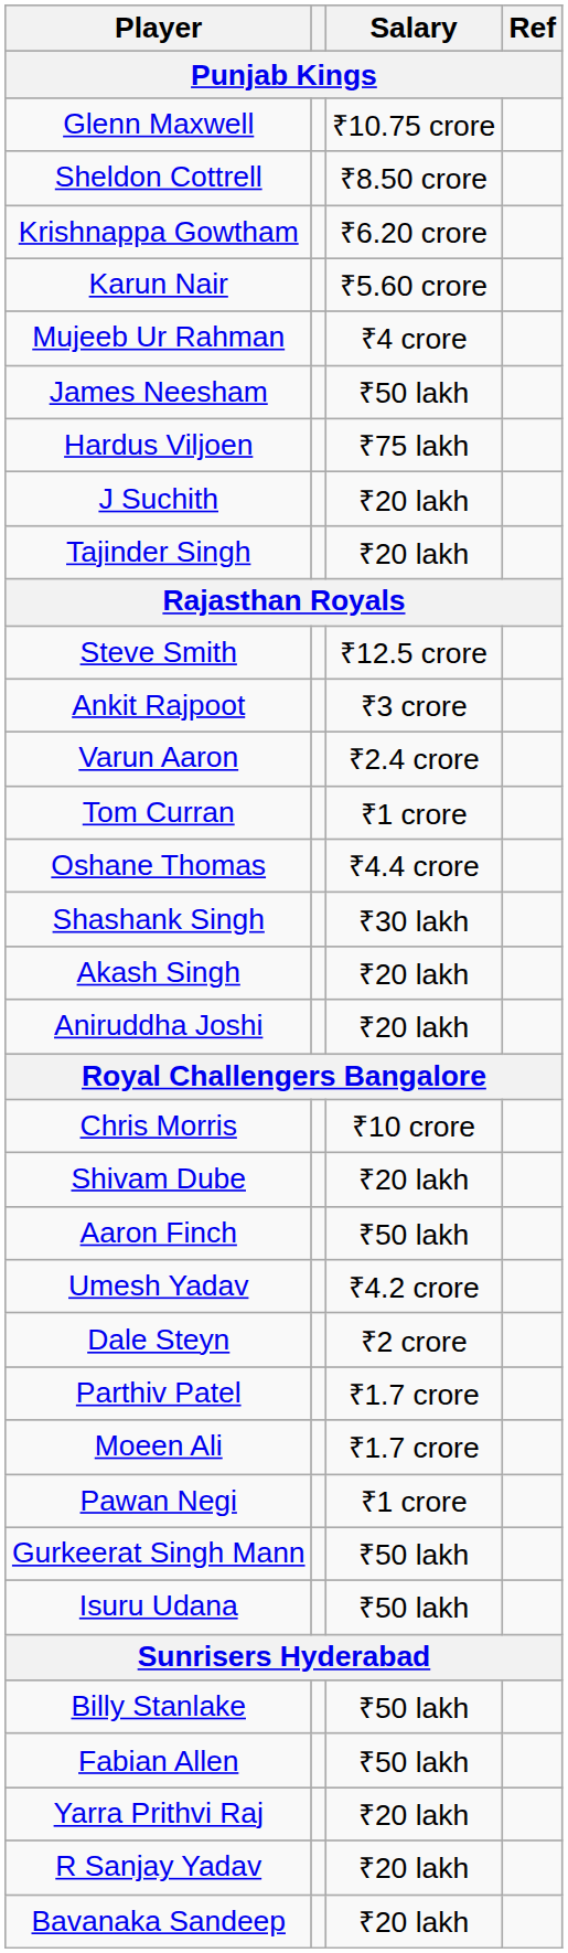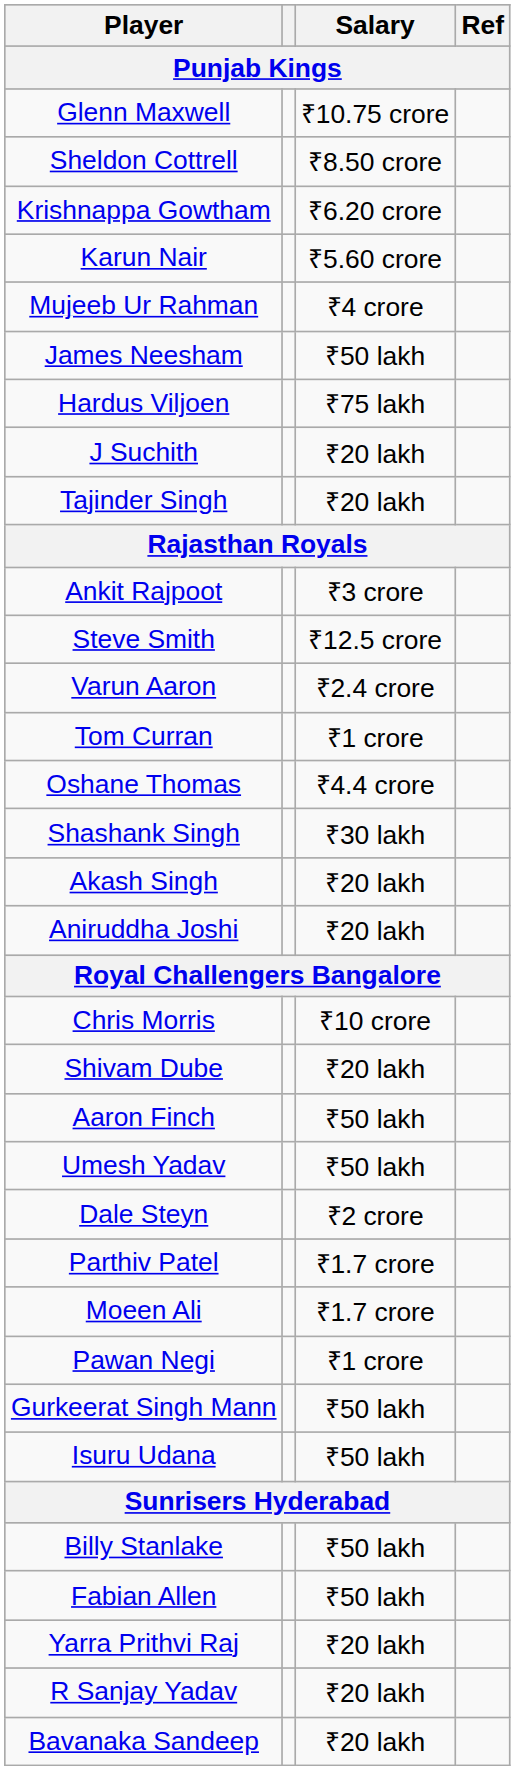 <table class="wikitable collapsible"  style="text-align:center">
 <tr>
 <th style="text-align:center;">Player</th>
 <th style="text-align:center;"></th>
 <th style="text-align:center;">Salary</th>
 <th style="text-align:center;">Ref</th>
 </tr>
 <tr>
 <th colspan="4"><a href='#'>Punjab Kings</a></th>
 </tr>
 <tr>
 <td><a href='#'>Glenn Maxwell</a></td>
 <td></td>
 <td>₹10.75 crore</td>
 <td></td>
 </tr>
 <tr>
 <td><a href='#'>Sheldon Cottrell</a></td>
 <td></td>
 <td>₹8.50 crore</td>
 <td></td>
 </tr>
 <tr>
 <td><a href='#'>Krishnappa Gowtham</a></td>
 <td></td>
 <td>₹6.20 crore</td>
 <td></td>
 </tr>
 <tr>
 <td><a href='#'>Karun Nair</a></td>
 <td></td>
 <td>₹5.60 crore</td>
 <td></td>
 </tr>
 <tr>
 <td><a href='#'>Mujeeb Ur Rahman</a></td>
 <td></td>
 <td>₹4 crore</td>
 <td></td>
 </tr>
 <tr>
 <td><a href='#'>James Neesham</a></td>
 <td></td>
 <td>₹50 lakh</td>
 <td></td>
 </tr>
 <tr>
 <td><a href='#'>Hardus Viljoen</a></td>
 <td></td>
 <td>₹75 lakh</td>
 <td></td>
 </tr>
 <tr>
 <td><a href='#'>J Suchith</a></td>
 <td></td>
 <td>₹20 lakh</td>
 <td></td>
 </tr>
 <tr>
 <td><a href='#'>Tajinder Singh</a></td>
 <td></td>
 <td>₹20 lakh</td>
 <td></td>
 </tr>
 <tr>
 <th colspan="4"><a href='#'>Rajasthan Royals</a></th>
 </tr>
 <tr>
+<td><a href='#'>Ankit Rajpoot</a></td>
+<td></td>
+<td>₹3 crore</td>
+<td></td>
+</tr>
+<tr>
 <td><a href='#'>Steve Smith</a></td>
 <td></td>
 <td>₹12.5 crore</td>
-<td></td>
-</tr>
-<tr>
-<td><a href='#'>Ankit Rajpoot</a></td>
-<td></td>
-<td>₹3 crore</td>
 <td></td>
 </tr>
 <tr>
 <td><a href='#'>Varun Aaron</a></td>
 <td></td>
 <td>₹2.4 crore</td>
 <td></td>
 </tr>
 <tr>
 <td><a href='#'>Tom Curran</a></td>
 <td></td>
 <td>₹1 crore</td>
 <td></td>
 </tr>
 <tr>
 <td><a href='#'>Oshane Thomas</a></td>
 <td></td>
 <td>₹4.4 crore</td>
 <td></td>
 </tr>
 <tr>
 <td><a href='#'>Shashank Singh</a></td>
 <td></td>
 <td>₹30 lakh</td>
 <td></td>
 </tr>
 <tr>
 <td><a href='#'>Akash Singh</a></td>
 <td></td>
 <td>₹20 lakh</td>
 <td></td>
 </tr>
 <tr>
 <td><a href='#'>Aniruddha Joshi</a></td>
 <td></td>
 <td>₹20 lakh</td>
 <td></td>
 </tr>
 <tr>
 <th colspan="4"><a href='#'>Royal Challengers Bangalore</a></th>
 </tr>
 <tr>
 <td><a href='#'>Chris Morris</a></td>
 <td></td>
 <td>₹10 crore</td>
 <td></td>
 </tr>
 <tr>
 <td><a href='#'>Shivam Dube</a></td>
 <td></td>
 <td>₹20 lakh</td>
 <td></td>
 </tr>
 <tr>
 <td><a href='#'>Aaron Finch</a></td>
 <td></td>
 <td>₹50 lakh</td>
 <td></td>
 </tr>
 <tr>
 <td><a href='#'>Umesh Yadav</a></td>
 <td></td>
-<td>₹4.2 crore</td>
+<td>₹50 lakh</td>
 <td></td>
 </tr>
 <tr>
 <td><a href='#'>Dale Steyn</a></td>
 <td></td>
 <td>₹2 crore</td>
 <td></td>
 </tr>
 <tr>
 <td><a href='#'>Parthiv Patel</a></td>
 <td></td>
 <td>₹1.7 crore</td>
 <td></td>
 </tr>
 <tr>
 <td><a href='#'>Moeen Ali</a></td>
 <td></td>
 <td>₹1.7 crore</td>
 <td></td>
 </tr>
 <tr>
 <td><a href='#'>Pawan Negi</a></td>
 <td></td>
 <td>₹1 crore</td>
 <td></td>
 </tr>
 <tr>
 <td><a href='#'>Gurkeerat Singh Mann</a></td>
 <td></td>
 <td>₹50 lakh</td>
 <td></td>
 </tr>
 <tr>
 <td><a href='#'>Isuru Udana</a></td>
 <td></td>
 <td>₹50 lakh</td>
 <td></td>
 </tr>
 <tr>
 <th colspan="4"><a href='#'>Sunrisers Hyderabad</a></th>
 </tr>
 <tr>
 <td><a href='#'>Billy Stanlake</a></td>
 <td></td>
 <td>₹50 lakh</td>
 <td></td>
 </tr>
 <tr>
 <td><a href='#'>Fabian Allen</a></td>
 <td></td>
 <td>₹50 lakh</td>
 <td></td>
 </tr>
 <tr>
 <td><a href='#'>Yarra Prithvi Raj</a> </td>
 <td></td>
 <td>₹20 lakh</td>
 <td></td>
 </tr>
 <tr>
 <td><a href='#'>R Sanjay Yadav</a></td>
 <td></td>
 <td>₹20 lakh</td>
 <td></td>
 </tr>
 <tr>
 <td><a href='#'>Bavanaka Sandeep</a></td>
 <td></td>
 <td>₹20 lakh</td>
 <td></td>
 </tr>
 </table>
